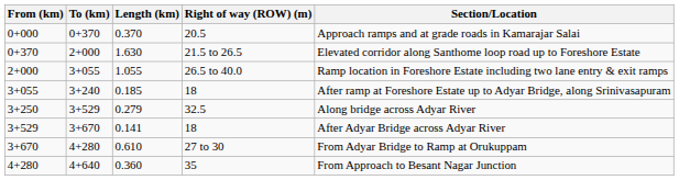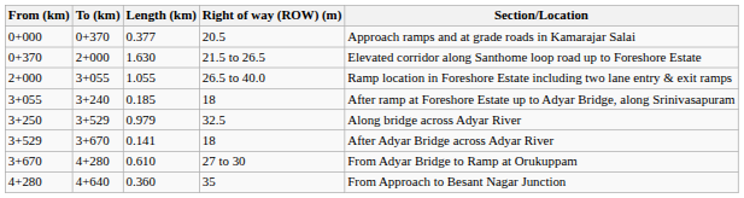 <table class="wikitable">
 <tr>
 <th>From (km)</th>
 <th>To (km)</th>
 <th>Length (km)</th>
 <th>Right of way (ROW) (m)</th>
 <th>Section/Location</th>
 </tr>
 <tr>
 <td>0+000</td>
 <td>0+370</td>
-<td>0.370</td>
+<td>0.377</td>
 <td>20.5</td>
 <td>Approach ramps and at grade roads in Kamarajar Salai</td>
 </tr>
 <tr>
 <td>0+370</td>
 <td>2+000</td>
 <td>1.630</td>
 <td>21.5 to 26.5</td>
 <td>Elevated corridor along Santhome loop road up to Foreshore Estate</td>
 </tr>
 <tr>
 <td>2+000</td>
 <td>3+055</td>
 <td>1.055</td>
 <td>26.5 to 40.0</td>
 <td>Ramp location in Foreshore Estate including two lane entry & exit ramps</td>
 </tr>
 <tr>
 <td>3+055</td>
 <td>3+240</td>
 <td>0.185</td>
 <td>18</td>
 <td>After ramp at Foreshore Estate up to Adyar Bridge, along Srinivasapuram</td>
 </tr>
 <tr>
 <td>3+250</td>
 <td>3+529</td>
-<td>0.279</td>
+<td>0.979</td>
 <td>32.5</td>
 <td>Along bridge across Adyar River</td>
 </tr>
 <tr>
 <td>3+529</td>
 <td>3+670</td>
 <td>0.141</td>
 <td>18</td>
 <td>After Adyar Bridge across Adyar River</td>
 </tr>
 <tr>
 <td>3+670</td>
 <td>4+280</td>
 <td>0.610</td>
 <td>27 to 30</td>
 <td>From Adyar Bridge to Ramp at Orukuppam</td>
 </tr>
 <tr>
 <td>4+280</td>
 <td>4+640</td>
 <td>0.360</td>
 <td>35</td>
 <td>From Approach to Besant Nagar Junction</td>
 </tr>
 </table>
